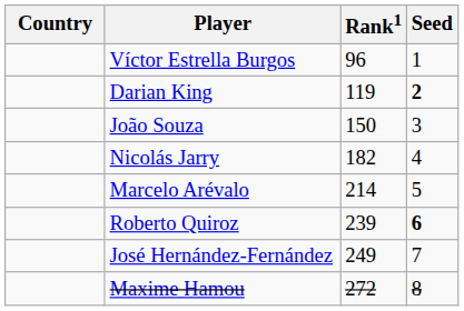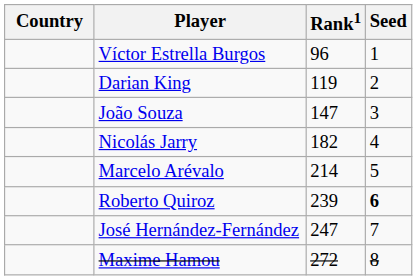 <table class="sortable wikitable">
 <tr>
 <th width="70">Country</th>
 <th width="175">Player</th>
 <th>Rank<sup>1</sup></th>
 <th>Seed</th>
 </tr>
 <tr>
 <td></td>
 <td><a href='#'>Víctor Estrella Burgos</a></td>
 <td>96</td>
 <td>1</td>
 </tr>
 <tr>
 <td></td>
 <td><a href='#'>Darian King</a></td>
 <td>119</td>
-<td><strong>2</strong></td>
+<td>2</td>
 </tr>
 <tr>
 <td></td>
 <td><a href='#'>João Souza</a></td>
-<td>150</td>
+<td>147</td>
 <td>3</td>
 </tr>
 <tr>
 <td></td>
 <td><a href='#'>Nicolás Jarry</a></td>
 <td>182</td>
 <td>4</td>
 </tr>
 <tr>
 <td></td>
 <td><a href='#'>Marcelo Arévalo</a></td>
 <td>214</td>
 <td>5</td>
 </tr>
 <tr>
 <td></td>
 <td><a href='#'>Roberto Quiroz</a></td>
 <td>239</td>
 <td><strong>6</strong></td>
 </tr>
 <tr>
 <td></td>
 <td><a href='#'>José Hernández-Fernández</a></td>
-<td>249</td>
+<td>247</td>
 <td>7</td>
 </tr>
 <tr>
 <td><s></s></td>
 <td><s><a href='#'>Maxime Hamou</a></s></td>
 <td><s>272</s></td>
 <td><s>8</s></td>
 </tr>
 </table>
